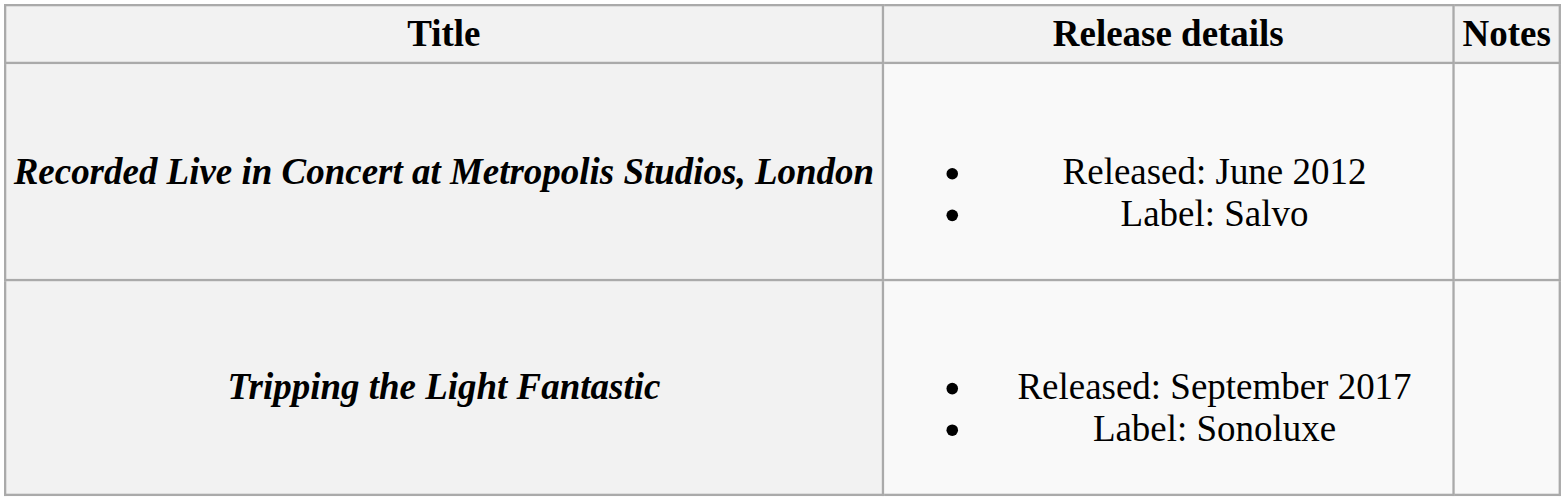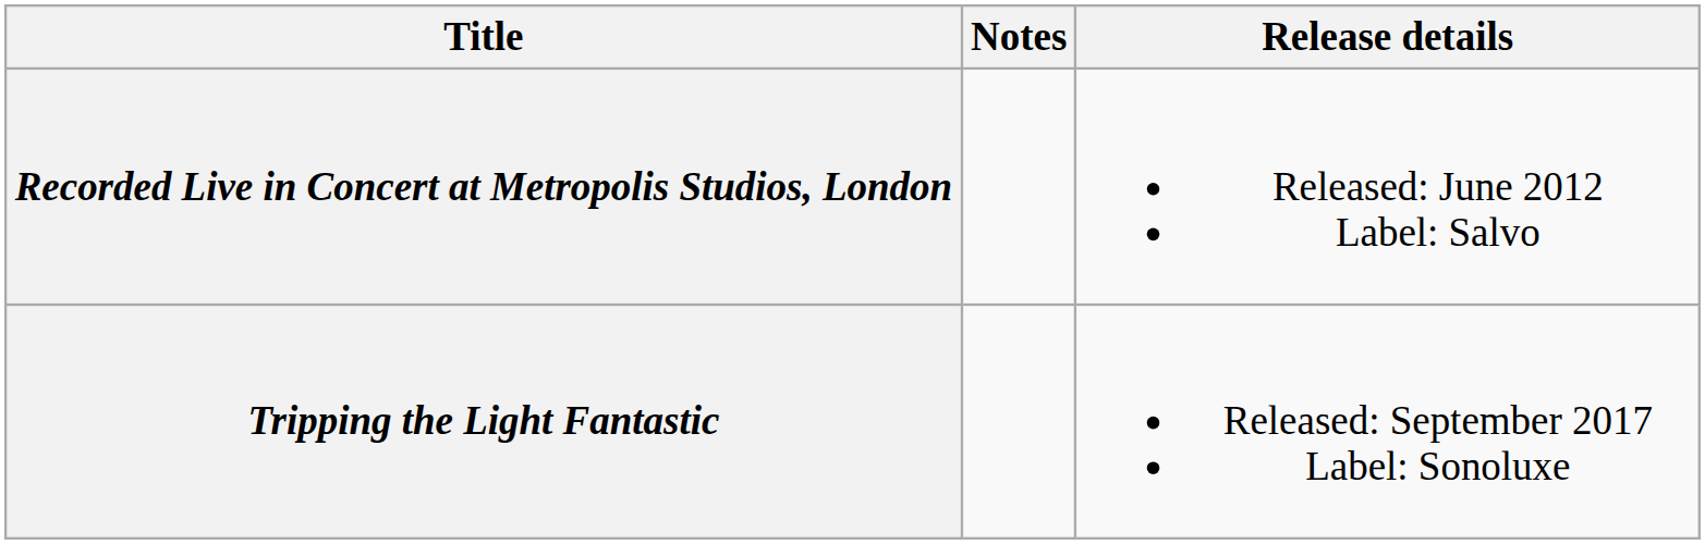 <table class="wikitable plainrowheaders" style="text-align:center;">
 <tr>
 <th scope="col">Title</th>
+<th scope="col">Notes</th>
 <th scope="col" style="width:15em;">Release details</th>
-<th scope="col">Notes</th>
 </tr>
 <tr>
 <th scope="row"><em>Recorded Live in Concert at Metropolis Studios, London</em></th>
+<td></td>
 <td><br><ul><li>Released: June 2012</li><li>Label: Salvo</li></ul></td>
-<td></td>
 </tr>
 <tr>
 <th scope="row"><em>Tripping the Light Fantastic</em></th>
+<td></td>
 <td><br><ul><li>Released: September 2017</li><li>Label: Sonoluxe</li></ul></td>
-<td></td>
 </tr>
 </table>
